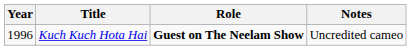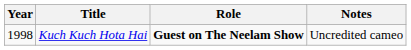 <table class="wikitable sortable">
 <tr>
 <th>Year</th>
 <th>Title</th>
 <th>Role</th>
 <th>Notes</th>
 </tr>
 <tr>
-<td align="center">1996</td>
+<td align="center">1998</td>
 <td><em><a href='#'>Kuch Kuch Hota Hai</a></em></td>
 <td><strong>Guest on The Neelam Show</strong></td>
 <td>Uncredited cameo</td>
 </tr>
 </table>
